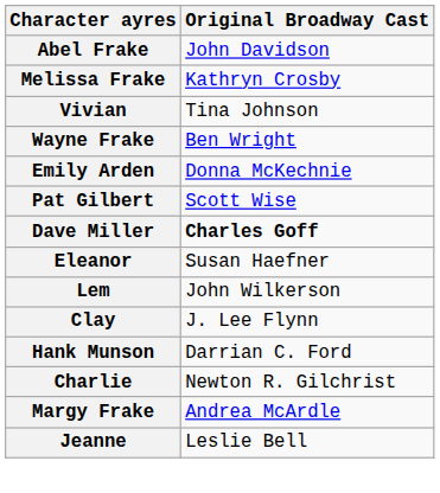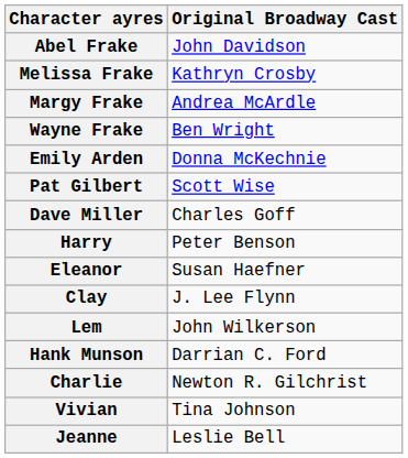 <table class="wikitable">
 <tr>
 <th>Character ayres</th>
 <th>Original Broadway Cast</th>
 </tr>
 <tr>
 <th>Abel Frake</th>
 <td><a href='#'>John Davidson</a></td>
 </tr>
 <tr>
 <th>Melissa Frake</th>
 <td><a href='#'>Kathryn Crosby</a></td>
 </tr>
 <tr>
-<th>Vivian</th>
-<td>Tina Johnson</td>
+<th>Margy Frake</th>
+<td><a href='#'>Andrea McArdle</a></td>
 </tr>
 <tr>
 <th>Wayne Frake</th>
 <td><a href='#'>Ben Wright</a></td>
 </tr>
 <tr>
 <th>Emily Arden</th>
 <td><a href='#'>Donna McKechnie</a></td>
 </tr>
 <tr>
 <th>Pat Gilbert</th>
 <td><a href='#'>Scott Wise</a></td>
 </tr>
 <tr>
 <th>Dave Miller</th>
-<td><strong>Charles Goff</strong></td>
+<td>Charles Goff</td>
+</tr>
+<tr>
+<th>Harry</th>
+<td>Peter Benson</td>
 </tr>
 <tr>
 <th>Eleanor</th>
 <td>Susan Haefner</td>
 </tr>
 <tr>
+<th>Clay</th>
+<td>J. Lee Flynn</td>
+</tr>
+<tr>
 <th>Lem</th>
 <td>John Wilkerson</td>
-</tr>
-<tr>
-<th>Clay</th>
-<td>J. Lee Flynn</td>
 </tr>
 <tr>
 <th>Hank Munson</th>
 <td>Darrian C. Ford</td>
 </tr>
 <tr>
 <th>Charlie</th>
 <td>Newton R. Gilchrist</td>
 </tr>
 <tr>
-<th>Margy Frake</th>
-<td><a href='#'>Andrea McArdle</a></td>
+<th>Vivian</th>
+<td>Tina Johnson</td>
 </tr>
 <tr>
 <th>Jeanne</th>
 <td>Leslie Bell</td>
 </tr>
 </table>
